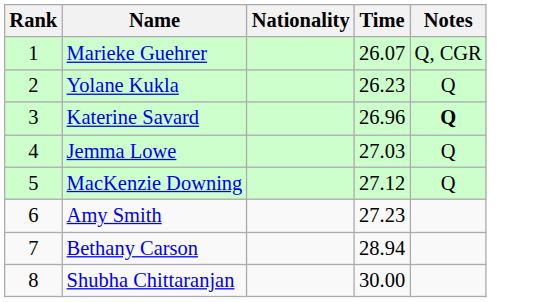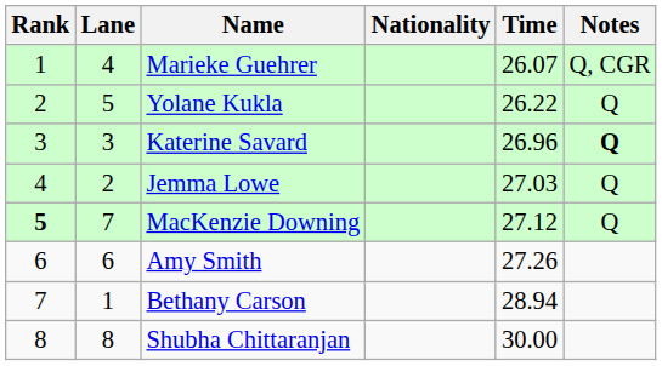 <table class="wikitable sortable" style="text-align:center">
 <tr>
 <th>Rank</th>
+<th>Lane</th>
 <th>Name</th>
 <th>Nationality</th>
 <th>Time</th>
 <th>Notes</th>
 </tr>
 <tr bgcolor=ccffcc>
 <td>1</td>
+<td>4</td>
 <td align=left><a href='#'>Marieke Guehrer</a></td>
 <td align=left></td>
 <td>26.07</td>
 <td>Q, CGR</td>
 </tr>
 <tr bgcolor=ccffcc>
 <td>2</td>
+<td>5</td>
 <td align=left><a href='#'>Yolane Kukla</a></td>
 <td align=left></td>
-<td>26.23</td>
+<td>26.22</td>
 <td>Q</td>
 </tr>
 <tr bgcolor=ccffcc>
+<td>3</td>
 <td>3</td>
 <td align=left><a href='#'>Katerine Savard</a></td>
 <td align=left></td>
 <td>26.96</td>
 <td><strong>Q</strong></td>
 </tr>
 <tr bgcolor=ccffcc>
 <td>4</td>
+<td>2</td>
 <td align=left><a href='#'>Jemma Lowe</a></td>
 <td align=left></td>
 <td>27.03</td>
 <td>Q</td>
 </tr>
 <tr bgcolor=ccffcc>
-<td>5</td>
+<td><strong>5</strong></td>
+<td>7</td>
 <td align=left><a href='#'>MacKenzie Downing</a></td>
 <td align=left></td>
 <td>27.12</td>
 <td>Q</td>
 </tr>
 <tr>
 <td>6</td>
+<td>6</td>
 <td align=left><a href='#'>Amy Smith</a></td>
 <td align=left></td>
-<td>27.23</td>
+<td>27.26</td>
 <td></td>
 </tr>
 <tr>
 <td>7</td>
+<td>1</td>
 <td align=left><a href='#'>Bethany Carson</a></td>
 <td align=left></td>
 <td>28.94</td>
 <td></td>
 </tr>
 <tr>
 <td>8</td>
+<td>8</td>
 <td align=left><a href='#'>Shubha Chittaranjan</a></td>
 <td align=left></td>
 <td>30.00</td>
 <td></td>
 </tr>
 </table>
